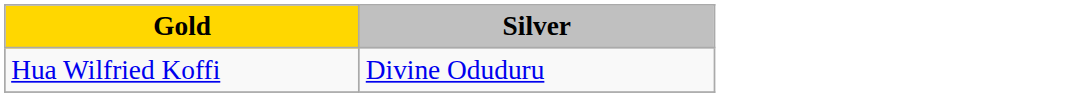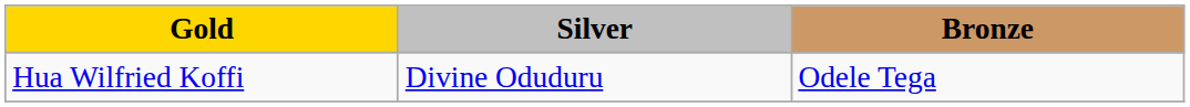 <table class="wikitable" style="text-align:left">
 <tr align="center">
 <td width=200 bgcolor=gold><strong>Gold</strong></td>
 <td width=200 bgcolor=silver><strong>Silver</strong></td>
+<td width=200 bgcolor=CC9966><strong>Bronze</strong></td>
 </tr>
 <tr>
 <td><a href='#'>Hua Wilfried Koffi</a><br><em></em></td>
 <td><a href='#'>Divine Oduduru</a><br><em></em></td>
+<td><a href='#'>Odele Tega</a><br><em></em></td>
 </tr>
 </table>
